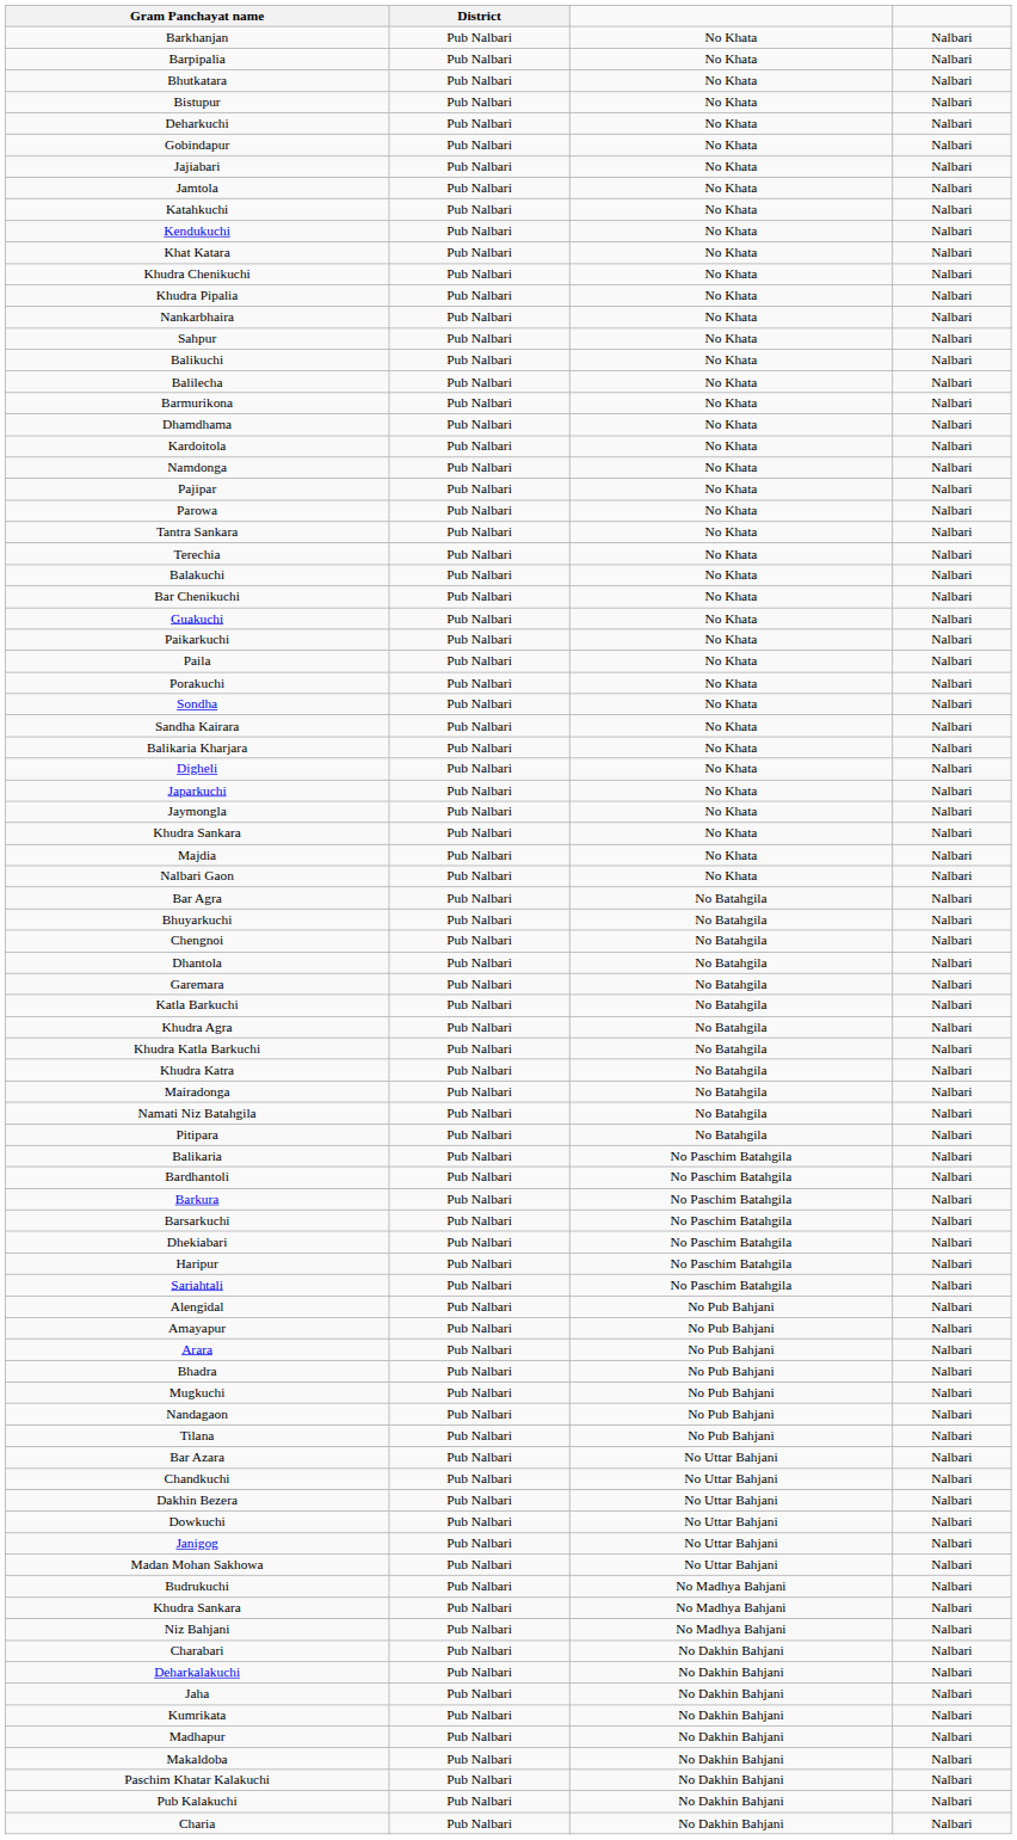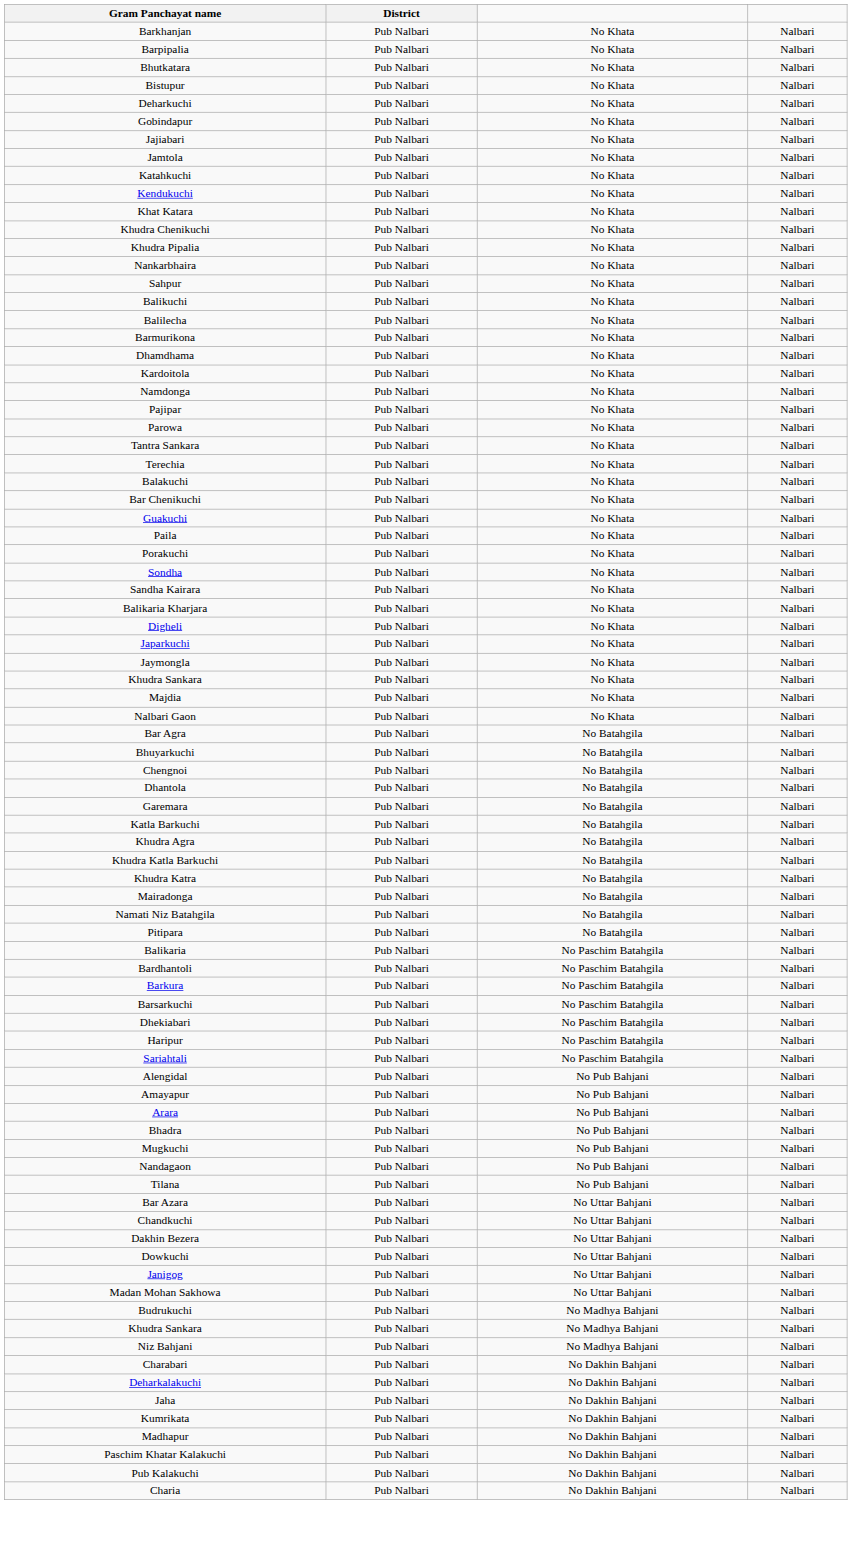 <table class="wikitable" style="text-align:center; width:75%;" align="center">
 <tr>
 <th scope="col">Gram Panchayat name</th>
 <th scope="col">District</th>
 <td></td>
 </tr>
 <tr>
 <td>Barkhanjan</td>
 <td>Pub Nalbari</td>
 <td>No Khata</td>
 <td>Nalbari</td>
 </tr>
 <tr>
 <td>Barpipalia</td>
 <td>Pub Nalbari</td>
 <td>No Khata</td>
 <td>Nalbari</td>
 </tr>
 <tr>
 <td>Bhutkatara</td>
 <td>Pub Nalbari</td>
 <td>No Khata</td>
 <td>Nalbari</td>
 </tr>
 <tr>
 <td>Bistupur</td>
 <td>Pub Nalbari</td>
 <td>No Khata</td>
 <td>Nalbari</td>
 </tr>
 <tr>
 <td>Deharkuchi</td>
 <td>Pub Nalbari</td>
 <td>No Khata</td>
 <td>Nalbari</td>
 </tr>
 <tr>
 <td>Gobindapur</td>
 <td>Pub Nalbari</td>
 <td>No Khata</td>
 <td>Nalbari</td>
 </tr>
 <tr>
 <td>Jajiabari</td>
 <td>Pub Nalbari</td>
 <td>No Khata</td>
 <td>Nalbari</td>
 </tr>
 <tr>
 <td>Jamtola</td>
 <td>Pub Nalbari</td>
 <td>No Khata</td>
 <td>Nalbari</td>
 </tr>
 <tr>
 <td>Katahkuchi</td>
 <td>Pub Nalbari</td>
 <td>No Khata</td>
 <td>Nalbari</td>
 </tr>
 <tr>
 <td><a href='#'>Kendukuchi</a></td>
 <td>Pub Nalbari</td>
 <td>No Khata</td>
 <td>Nalbari</td>
 </tr>
 <tr>
 <td>Khat Katara</td>
 <td>Pub Nalbari</td>
 <td>No Khata</td>
 <td>Nalbari</td>
 </tr>
 <tr>
 <td>Khudra Chenikuchi</td>
 <td>Pub Nalbari</td>
 <td>No Khata</td>
 <td>Nalbari</td>
 </tr>
 <tr>
 <td>Khudra Pipalia</td>
 <td>Pub Nalbari</td>
 <td>No Khata</td>
 <td>Nalbari</td>
 </tr>
 <tr>
 <td>Nankarbhaira</td>
 <td>Pub Nalbari</td>
 <td>No Khata</td>
 <td>Nalbari</td>
 </tr>
 <tr>
 <td>Sahpur</td>
 <td>Pub Nalbari</td>
 <td>No Khata</td>
 <td>Nalbari</td>
 </tr>
 <tr>
 <td>Balikuchi</td>
 <td>Pub Nalbari</td>
 <td>No Khata</td>
 <td>Nalbari</td>
 </tr>
 <tr>
 <td>Balilecha</td>
 <td>Pub Nalbari</td>
 <td>No Khata</td>
 <td>Nalbari</td>
 </tr>
 <tr>
 <td>Barmurikona</td>
 <td>Pub Nalbari</td>
 <td>No Khata</td>
 <td>Nalbari</td>
 </tr>
 <tr>
 <td>Dhamdhama</td>
 <td>Pub Nalbari</td>
 <td>No Khata</td>
 <td>Nalbari</td>
 </tr>
 <tr>
 <td>Kardoitola</td>
 <td>Pub Nalbari</td>
 <td>No Khata</td>
 <td>Nalbari</td>
 </tr>
 <tr>
 <td>Namdonga</td>
 <td>Pub Nalbari</td>
 <td>No Khata</td>
 <td>Nalbari</td>
 </tr>
 <tr>
 <td>Pajipar</td>
 <td>Pub Nalbari</td>
 <td>No Khata</td>
 <td>Nalbari</td>
 </tr>
 <tr>
 <td>Parowa</td>
 <td>Pub Nalbari</td>
 <td>No Khata</td>
 <td>Nalbari</td>
 </tr>
 <tr>
 <td>Tantra Sankara</td>
 <td>Pub Nalbari</td>
 <td>No Khata</td>
 <td>Nalbari</td>
 </tr>
 <tr>
 <td>Terechia</td>
 <td>Pub Nalbari</td>
 <td>No Khata</td>
 <td>Nalbari</td>
 </tr>
 <tr>
 <td>Balakuchi</td>
 <td>Pub Nalbari</td>
 <td>No Khata</td>
 <td>Nalbari</td>
 </tr>
 <tr>
 <td>Bar Chenikuchi</td>
 <td>Pub Nalbari</td>
 <td>No Khata</td>
 <td>Nalbari</td>
 </tr>
 <tr>
 <td><a href='#'>Guakuchi</a></td>
-<td>Pub Nalbari</td>
-<td>No Khata</td>
-<td>Nalbari</td>
-</tr>
-<tr>
-<td>Paikarkuchi</td>
 <td>Pub Nalbari</td>
 <td>No Khata</td>
 <td>Nalbari</td>
 </tr>
 <tr>
 <td>Paila</td>
 <td>Pub Nalbari</td>
 <td>No Khata</td>
 <td>Nalbari</td>
 </tr>
 <tr>
 <td>Porakuchi</td>
 <td>Pub Nalbari</td>
 <td>No Khata</td>
 <td>Nalbari</td>
 </tr>
 <tr>
 <td><a href='#'>Sondha</a></td>
 <td>Pub Nalbari</td>
 <td>No Khata</td>
 <td>Nalbari</td>
 </tr>
 <tr>
 <td>Sandha Kairara</td>
 <td>Pub Nalbari</td>
 <td>No Khata</td>
 <td>Nalbari</td>
 </tr>
 <tr>
 <td>Balikaria Kharjara</td>
 <td>Pub Nalbari</td>
 <td>No Khata</td>
 <td>Nalbari</td>
 </tr>
 <tr>
 <td><a href='#'>Digheli</a></td>
 <td>Pub Nalbari</td>
 <td>No Khata</td>
 <td>Nalbari</td>
 </tr>
 <tr>
 <td><a href='#'>Japarkuchi</a></td>
 <td>Pub Nalbari</td>
 <td>No Khata</td>
 <td>Nalbari</td>
 </tr>
 <tr>
 <td>Jaymongla</td>
 <td>Pub Nalbari</td>
 <td>No Khata</td>
 <td>Nalbari</td>
 </tr>
 <tr>
 <td>Khudra Sankara</td>
 <td>Pub Nalbari</td>
 <td>No Khata</td>
 <td>Nalbari</td>
 </tr>
 <tr>
 <td>Majdia</td>
 <td>Pub Nalbari</td>
 <td>No Khata</td>
 <td>Nalbari</td>
 </tr>
 <tr>
 <td>Nalbari Gaon</td>
 <td>Pub Nalbari</td>
 <td>No Khata</td>
 <td>Nalbari</td>
 </tr>
 <tr>
 <td>Bar Agra</td>
 <td>Pub Nalbari</td>
 <td>No Batahgila</td>
 <td>Nalbari</td>
 </tr>
 <tr>
 <td>Bhuyarkuchi</td>
 <td>Pub Nalbari</td>
 <td>No Batahgila</td>
 <td>Nalbari</td>
 </tr>
 <tr>
 <td>Chengnoi</td>
 <td>Pub Nalbari</td>
 <td>No Batahgila</td>
 <td>Nalbari</td>
 </tr>
 <tr>
 <td>Dhantola</td>
 <td>Pub Nalbari</td>
 <td>No Batahgila</td>
 <td>Nalbari</td>
 </tr>
 <tr>
 <td>Garemara</td>
 <td>Pub Nalbari</td>
 <td>No Batahgila</td>
 <td>Nalbari</td>
 </tr>
 <tr>
 <td>Katla Barkuchi</td>
 <td>Pub Nalbari</td>
 <td>No Batahgila</td>
 <td>Nalbari</td>
 </tr>
 <tr>
 <td>Khudra Agra</td>
 <td>Pub Nalbari</td>
 <td>No Batahgila</td>
 <td>Nalbari</td>
 </tr>
 <tr>
 <td>Khudra Katla Barkuchi</td>
 <td>Pub Nalbari</td>
 <td>No Batahgila</td>
 <td>Nalbari</td>
 </tr>
 <tr>
 <td>Khudra Katra</td>
 <td>Pub Nalbari</td>
 <td>No Batahgila</td>
 <td>Nalbari</td>
 </tr>
 <tr>
 <td>Mairadonga</td>
 <td>Pub Nalbari</td>
 <td>No Batahgila</td>
 <td>Nalbari</td>
 </tr>
 <tr>
 <td>Namati Niz Batahgila</td>
 <td>Pub Nalbari</td>
 <td>No Batahgila</td>
 <td>Nalbari</td>
 </tr>
 <tr>
 <td>Pitipara</td>
 <td>Pub Nalbari</td>
 <td>No Batahgila</td>
 <td>Nalbari</td>
 </tr>
 <tr>
 <td>Balikaria</td>
 <td>Pub Nalbari</td>
 <td>No Paschim Batahgila</td>
 <td>Nalbari</td>
 </tr>
 <tr>
 <td>Bardhantoli</td>
 <td>Pub Nalbari</td>
 <td>No Paschim Batahgila</td>
 <td>Nalbari</td>
 </tr>
 <tr>
 <td><a href='#'>Barkura</a></td>
 <td>Pub Nalbari</td>
 <td>No Paschim Batahgila</td>
 <td>Nalbari</td>
 </tr>
 <tr>
 <td>Barsarkuchi</td>
 <td>Pub Nalbari</td>
 <td>No Paschim Batahgila</td>
 <td>Nalbari</td>
 </tr>
 <tr>
 <td>Dhekiabari</td>
 <td>Pub Nalbari</td>
 <td>No Paschim Batahgila</td>
 <td>Nalbari</td>
 </tr>
 <tr>
 <td>Haripur</td>
 <td>Pub Nalbari</td>
 <td>No Paschim Batahgila</td>
 <td>Nalbari</td>
 </tr>
 <tr>
 <td><a href='#'>Sariahtali</a></td>
 <td>Pub Nalbari</td>
 <td>No Paschim Batahgila</td>
 <td>Nalbari</td>
 </tr>
 <tr>
 <td>Alengidal</td>
 <td>Pub Nalbari</td>
 <td>No Pub Bahjani</td>
 <td>Nalbari</td>
 </tr>
 <tr>
 <td>Amayapur</td>
 <td>Pub Nalbari</td>
 <td>No Pub Bahjani</td>
 <td>Nalbari</td>
 </tr>
 <tr>
 <td><a href='#'>Arara</a></td>
 <td>Pub Nalbari</td>
 <td>No Pub Bahjani</td>
 <td>Nalbari</td>
 </tr>
 <tr>
 <td>Bhadra</td>
 <td>Pub Nalbari</td>
 <td>No Pub Bahjani</td>
 <td>Nalbari</td>
 </tr>
 <tr>
 <td>Mugkuchi</td>
 <td>Pub Nalbari</td>
 <td>No Pub Bahjani</td>
 <td>Nalbari</td>
 </tr>
 <tr>
 <td>Nandagaon</td>
 <td>Pub Nalbari</td>
 <td>No Pub Bahjani</td>
 <td>Nalbari</td>
 </tr>
 <tr>
 <td>Tilana</td>
 <td>Pub Nalbari</td>
 <td>No Pub Bahjani</td>
 <td>Nalbari</td>
 </tr>
 <tr>
 <td>Bar Azara</td>
 <td>Pub Nalbari</td>
 <td>No Uttar Bahjani</td>
 <td>Nalbari</td>
 </tr>
 <tr>
 <td>Chandkuchi</td>
 <td>Pub Nalbari</td>
 <td>No Uttar Bahjani</td>
 <td>Nalbari</td>
 </tr>
 <tr>
 <td>Dakhin Bezera</td>
 <td>Pub Nalbari</td>
 <td>No Uttar Bahjani</td>
 <td>Nalbari</td>
 </tr>
 <tr>
 <td>Dowkuchi</td>
 <td>Pub Nalbari</td>
 <td>No Uttar Bahjani</td>
 <td>Nalbari</td>
 </tr>
 <tr>
 <td><a href='#'>Janigog</a></td>
 <td>Pub Nalbari</td>
 <td>No Uttar Bahjani</td>
 <td>Nalbari</td>
 </tr>
 <tr>
 <td>Madan Mohan Sakhowa</td>
 <td>Pub Nalbari</td>
 <td>No Uttar Bahjani</td>
 <td>Nalbari</td>
 </tr>
 <tr>
 <td>Budrukuchi</td>
 <td>Pub Nalbari</td>
 <td>No Madhya Bahjani</td>
 <td>Nalbari</td>
 </tr>
 <tr>
 <td>Khudra Sankara</td>
 <td>Pub Nalbari</td>
 <td>No Madhya Bahjani</td>
 <td>Nalbari</td>
 </tr>
 <tr>
 <td>Niz Bahjani</td>
 <td>Pub Nalbari</td>
 <td>No Madhya Bahjani</td>
 <td>Nalbari</td>
 </tr>
 <tr>
 <td>Charabari</td>
 <td>Pub Nalbari</td>
 <td>No Dakhin Bahjani</td>
 <td>Nalbari</td>
 </tr>
 <tr>
 <td><a href='#'>Deharkalakuchi</a></td>
 <td>Pub Nalbari</td>
 <td>No Dakhin Bahjani</td>
 <td>Nalbari</td>
 </tr>
 <tr>
 <td>Jaha</td>
 <td>Pub Nalbari</td>
 <td>No Dakhin Bahjani</td>
 <td>Nalbari</td>
 </tr>
 <tr>
 <td>Kumrikata</td>
 <td>Pub Nalbari</td>
 <td>No Dakhin Bahjani</td>
 <td>Nalbari</td>
 </tr>
 <tr>
 <td>Madhapur</td>
 <td>Pub Nalbari</td>
 <td>No Dakhin Bahjani</td>
 <td>Nalbari</td>
 </tr>
 <tr>
-<td>Makaldoba</td>
-<td>Pub Nalbari</td>
-<td>No Dakhin Bahjani</td>
-<td>Nalbari</td>
-</tr>
-<tr>
 <td>Paschim Khatar Kalakuchi</td>
 <td>Pub Nalbari</td>
 <td>No Dakhin Bahjani</td>
 <td>Nalbari</td>
 </tr>
 <tr>
 <td>Pub Kalakuchi</td>
 <td>Pub Nalbari</td>
 <td>No Dakhin Bahjani</td>
 <td>Nalbari</td>
 </tr>
 <tr>
 <td>Charia</td>
 <td>Pub Nalbari</td>
 <td>No Dakhin Bahjani</td>
 <td>Nalbari</td>
 </tr>
 </table>
